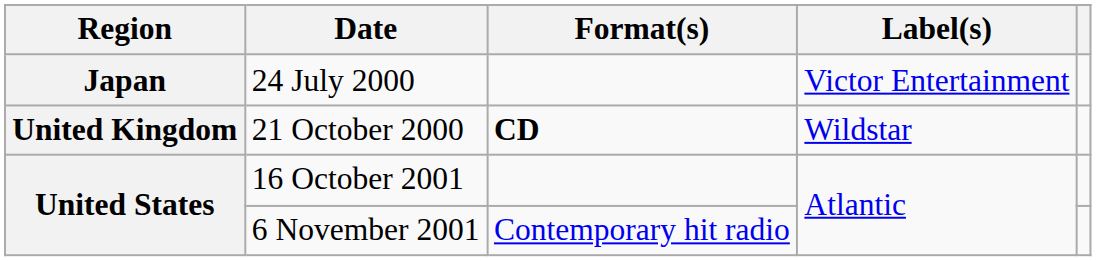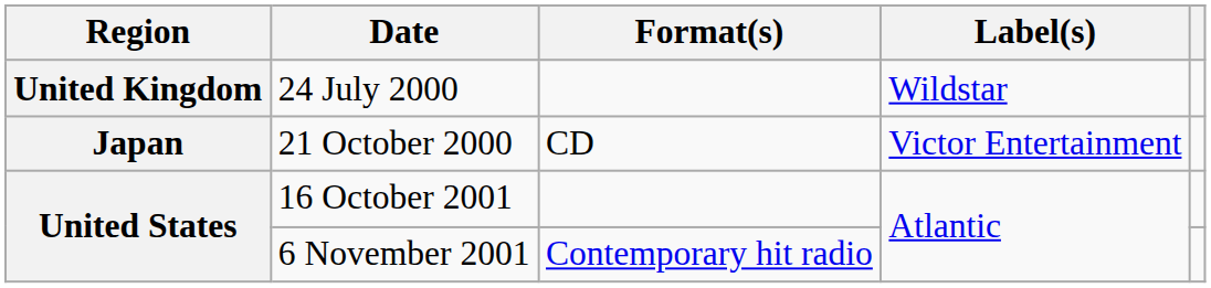 <table class="wikitable plainrowheaders">
 <tr>
 <th scope="col">Region</th>
 <th scope="col">Date</th>
 <th scope="col">Format(s)</th>
 <th scope="col">Label(s)</th>
 <th scope="col"></th>
 </tr>
 <tr>
-<th scope="row">Japan</th>
+<th scope="row">United Kingdom</th>
 <td>24 July 2000</td>
 <td></td>
-<td><a href='#'>Victor Entertainment</a></td>
+<td><a href='#'>Wildstar</a></td>
 <td></td>
 </tr>
 <tr>
-<th scope="row">United Kingdom</th>
+<th scope="row">Japan</th>
 <td>21 October 2000</td>
-<td><strong>CD</strong></td>
-<td><a href='#'>Wildstar</a></td>
+<td>CD</td>
+<td><a href='#'>Victor Entertainment</a></td>
 <td></td>
 </tr>
 <tr>
 <th scope="row" rowspan="2">United States</th>
 <td>16 October 2001</td>
 <td></td>
 <td rowspan="2"><a href='#'>Atlantic</a></td>
 <td></td>
 </tr>
 <tr>
 <td>6 November 2001</td>
 <td><a href='#'>Contemporary hit radio</a></td>
 <td></td>
 </tr>
 </table>
